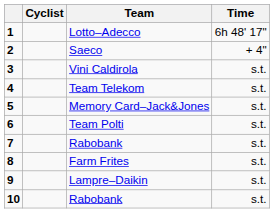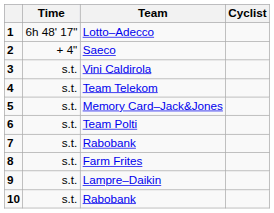 <table class="wikitable">
 <tr style="background:#ccccff;">
 <th></th>
+<th>Time</th>
+<th>Team</th>
 <th>Cyclist</th>
-<th>Team</th>
-<th>Time</th>
 </tr>
 <tr>
 <td><strong>1</strong></td>
+<td align=right>6h 48' 17"</td>
+<td><a href='#'>Lotto–Adecco</a></td>
 <td></td>
-<td><a href='#'>Lotto–Adecco</a></td>
-<td align=right>6h 48' 17"</td>
 </tr>
 <tr>
 <td><strong>2</strong></td>
+<td align=right>+ 4"</td>
+<td><a href='#'>Saeco</a></td>
 <td></td>
-<td><a href='#'>Saeco</a></td>
-<td align=right>+ 4"</td>
 </tr>
 <tr>
 <td><strong>3</strong></td>
+<td align=right>s.t.</td>
+<td><a href='#'>Vini Caldirola</a></td>
 <td></td>
-<td><a href='#'>Vini Caldirola</a></td>
-<td align=right>s.t.</td>
 </tr>
 <tr>
 <td><strong>4</strong></td>
+<td align=right>s.t.</td>
+<td><a href='#'>Team Telekom</a></td>
 <td></td>
-<td><a href='#'>Team Telekom</a></td>
-<td align=right>s.t.</td>
 </tr>
 <tr>
 <td><strong>5</strong></td>
+<td align=right>s.t.</td>
+<td><a href='#'>Memory Card–Jack&Jones</a></td>
 <td></td>
-<td><a href='#'>Memory Card–Jack&Jones</a></td>
-<td align=right>s.t.</td>
 </tr>
 <tr>
 <td><strong>6</strong></td>
+<td align=right>s.t.</td>
+<td><a href='#'>Team Polti</a></td>
 <td></td>
-<td><a href='#'>Team Polti</a></td>
-<td align=right>s.t.</td>
 </tr>
 <tr>
 <td><strong>7</strong></td>
+<td align=right>s.t.</td>
+<td><a href='#'>Rabobank</a></td>
 <td></td>
-<td><a href='#'>Rabobank</a></td>
-<td align=right>s.t.</td>
 </tr>
 <tr>
 <td><strong>8</strong></td>
+<td align=right>s.t.</td>
+<td><a href='#'>Farm Frites</a></td>
 <td></td>
-<td><a href='#'>Farm Frites</a></td>
-<td align=right>s.t.</td>
 </tr>
 <tr>
 <td><strong>9</strong></td>
+<td align=right>s.t.</td>
+<td><a href='#'>Lampre–Daikin</a></td>
 <td></td>
-<td><a href='#'>Lampre–Daikin</a></td>
-<td align=right>s.t.</td>
 </tr>
 <tr>
 <td><strong>10</strong></td>
+<td align=right>s.t.</td>
+<td><a href='#'>Rabobank</a></td>
 <td></td>
-<td><a href='#'>Rabobank</a></td>
-<td align=right>s.t.</td>
 </tr>
 </table>
